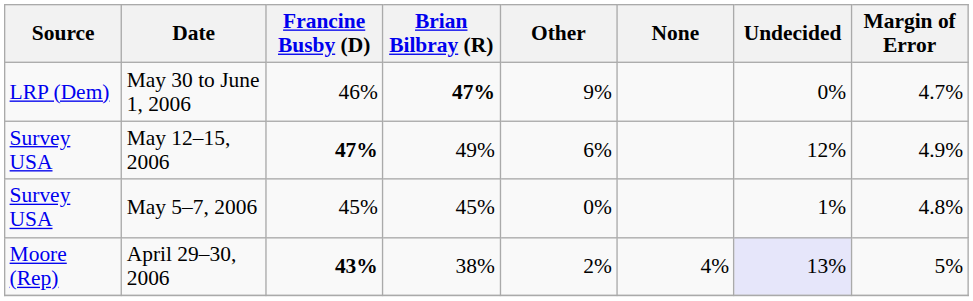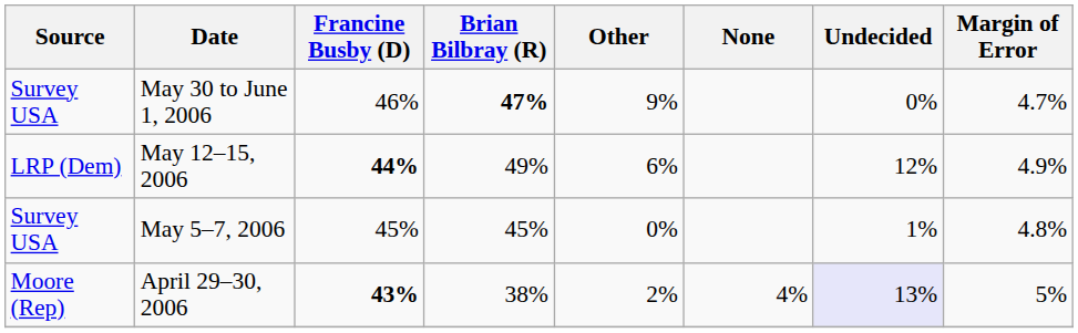 <table class="wikitable">
 <tr>
 <th width=80px>Source</th>
 <th width=100px>Date</th>
 <th width=80px><a href='#'>Francine Busby</a> (D)</th>
 <th width=80px><a href='#'>Brian Bilbray</a> (R)</th>
 <th width=80px>Other</th>
 <th width=80px>None</th>
 <th width=80px>Undecided</th>
 <th width=80px>Margin of Error</th>
 </tr>
 <tr>
-<td><a href='#'>LRP (Dem)</a></td>
+<td><a href='#'>Survey USA</a></td>
 <td>May 30 to June 1, 2006</td>
 <td align = right>46%</td>
 <td align = right><strong>47%</strong></td>
 <td align = right>9%</td>
 <td align = right></td>
 <td align = right>0%</td>
 <td align = right>4.7%</td>
 </tr>
 <tr>
-<td><a href='#'>Survey USA</a></td>
+<td><a href='#'>LRP (Dem)</a></td>
 <td>May 12–15, 2006</td>
-<td align = right><strong>47%</strong></td>
+<td align = right><strong>44%</strong></td>
 <td align = right>49%</td>
 <td align = right>6%</td>
 <td align = right></td>
 <td align = right>12%</td>
 <td align = right>4.9%</td>
 </tr>
 <tr>
 <td><a href='#'>Survey USA</a></td>
 <td>May 5–7, 2006</td>
 <td align = right>45%</td>
 <td align = right>45%</td>
 <td align = right>0%</td>
 <td align = right></td>
 <td align = right>1%</td>
 <td align = right>4.8%</td>
 </tr>
 <tr>
 <td><a href='#'>Moore (Rep)</a></td>
 <td>April 29–30, 2006</td>
 <td align = right><strong>43%</strong></td>
 <td align = right>38%</td>
 <td align = right>2%</td>
 <td align = right>4%</td>
 <td align = right style="background: lavender;">13%</td>
 <td align = right>5%</td>
 </tr>
 <tr>
 </tr>
 </table>
